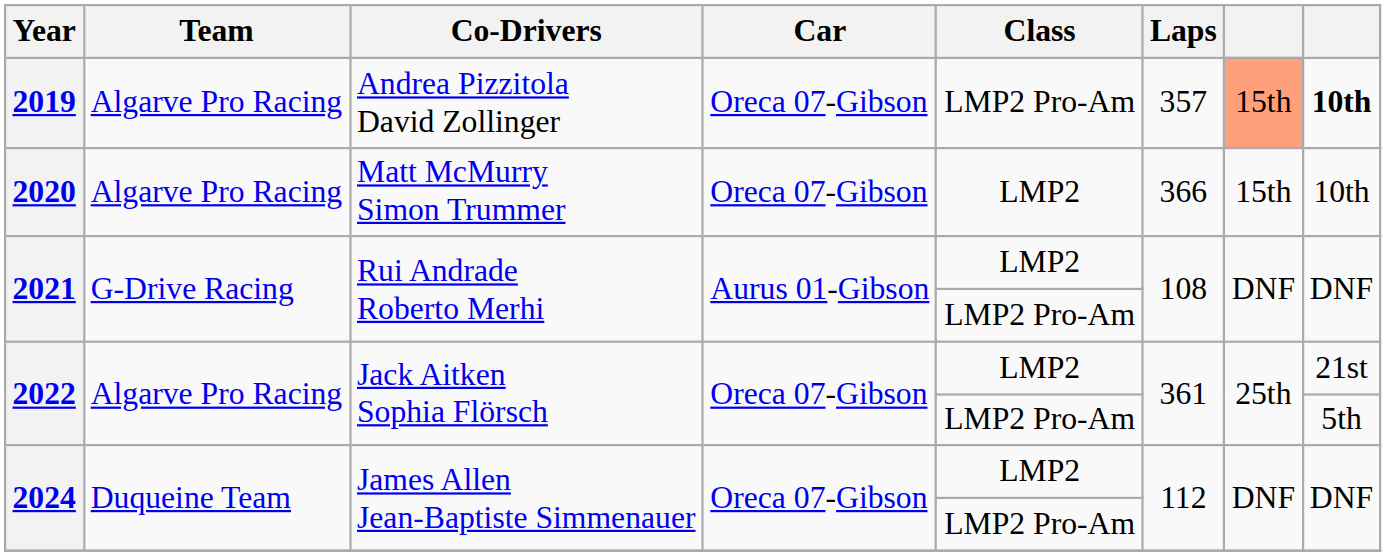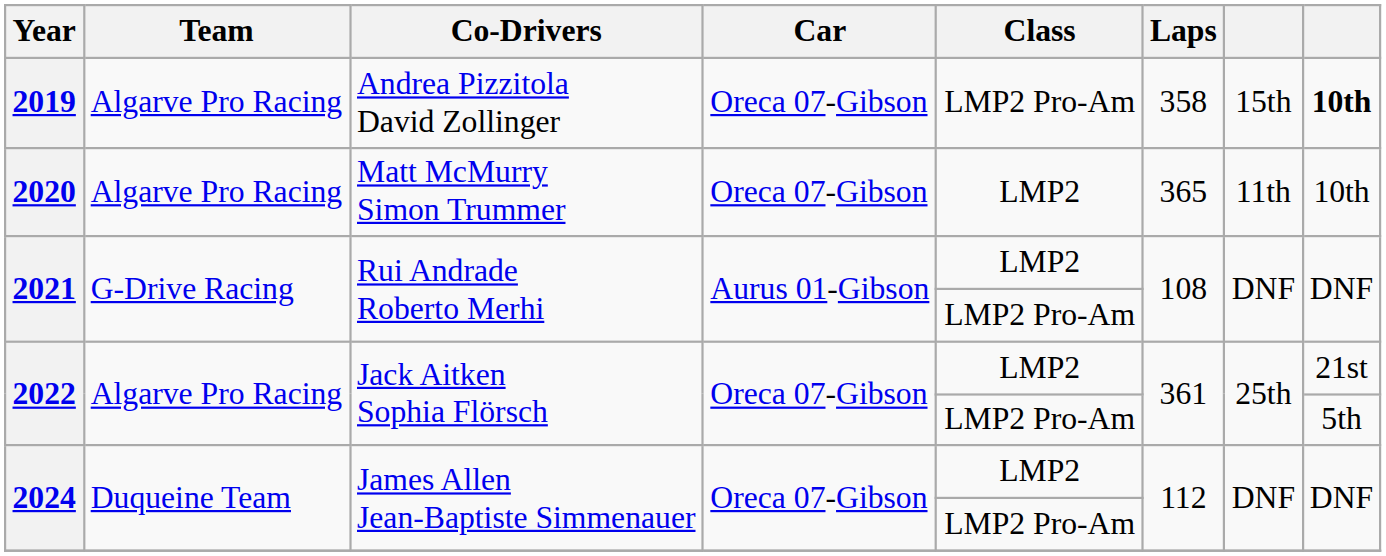 <table class="wikitable" style="text-align:center; font-size:90%">
 <tr>
 <th>Year</th>
 <th>Team</th>
 <th>Co-Drivers</th>
 <th>Car</th>
 <th>Class</th>
 <th>Laps</th>
 <th></th>
 <th></th>
 </tr>
 <tr>
 <th><a href='#'>2019</a></th>
 <td align="left"> <a href='#'>Algarve Pro Racing</a></td>
 <td align="left"> <a href='#'>Andrea Pizzitola</a><br> David Zollinger</td>
 <td align="left"><a href='#'>Oreca 07</a>-<a href='#'>Gibson</a></td>
 <td>LMP2 Pro-Am</td>
-<td>357</td>
-<td style="background: lightsalmon;">15th</td>
+<td>358</td>
+<td>15th</td>
 <td><strong>10th</strong></td>
 </tr>
 <tr>
 <th><a href='#'>2020</a></th>
 <td align="left"> <a href='#'>Algarve Pro Racing</a></td>
 <td align="left"> <a href='#'>Matt McMurry</a><br> <a href='#'>Simon Trummer</a></td>
 <td align="left"><a href='#'>Oreca 07</a>-<a href='#'>Gibson</a></td>
 <td>LMP2</td>
-<td>366</td>
-<td>15th</td>
+<td>365</td>
+<td>11th</td>
 <td>10th</td>
 </tr>
 <tr>
 <th rowspan="2"><a href='#'>2021</a></th>
 <td rowspan="2" align="left"> <a href='#'>G-Drive Racing</a></td>
 <td rowspan="2" align="left"> <a href='#'>Rui Andrade</a><br> <a href='#'>Roberto Merhi</a></td>
 <td rowspan="2" align="left"><a href='#'>Aurus 01</a>-<a href='#'>Gibson</a></td>
 <td>LMP2</td>
 <td rowspan="2">108</td>
 <td rowspan="2">DNF</td>
 <td rowspan="2">DNF</td>
 </tr>
 <tr>
 <td>LMP2 Pro-Am</td>
 </tr>
 <tr>
 <th rowspan="2"><a href='#'>2022</a></th>
 <td rowspan="2" align="left"> <a href='#'>Algarve Pro Racing</a></td>
 <td rowspan="2" align="left"> <a href='#'>Jack Aitken</a><br> <a href='#'>Sophia Flörsch</a></td>
 <td rowspan="2" align="left"><a href='#'>Oreca 07</a>-<a href='#'>Gibson</a></td>
 <td>LMP2</td>
 <td rowspan="2">361</td>
 <td rowspan="2">25th</td>
 <td>21st</td>
 </tr>
 <tr>
 <td>LMP2 Pro-Am</td>
 <td>5th</td>
 </tr>
 <tr>
 <th rowspan="2"><a href='#'>2024</a></th>
 <td rowspan="2" align="left"> <a href='#'>Duqueine Team</a></td>
 <td rowspan="2" align="left"> <a href='#'>James Allen</a><br> <a href='#'>Jean-Baptiste Simmenauer</a></td>
 <td rowspan="2" align="left"><a href='#'>Oreca 07</a>-<a href='#'>Gibson</a></td>
 <td>LMP2</td>
 <td rowspan="2">112</td>
 <td rowspan="2">DNF</td>
 <td rowspan="2">DNF</td>
 </tr>
 <tr>
 <td>LMP2 Pro-Am</td>
 </tr>
 <tr>
 </tr>
 </table>
